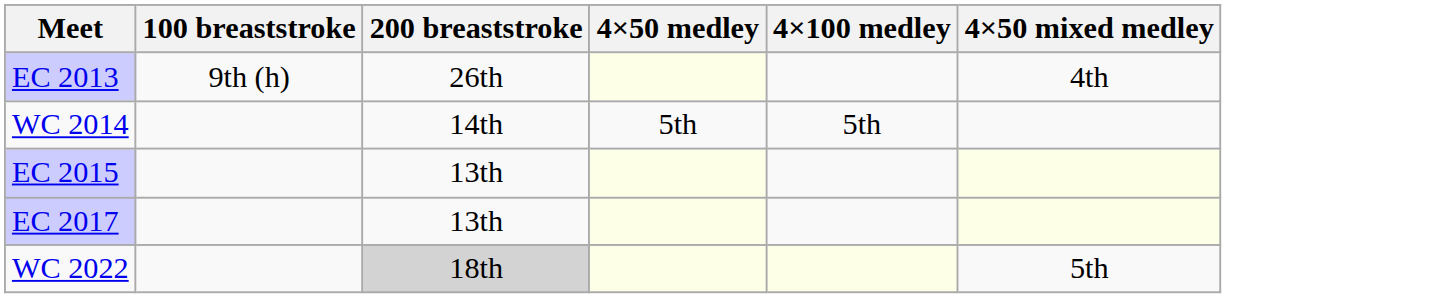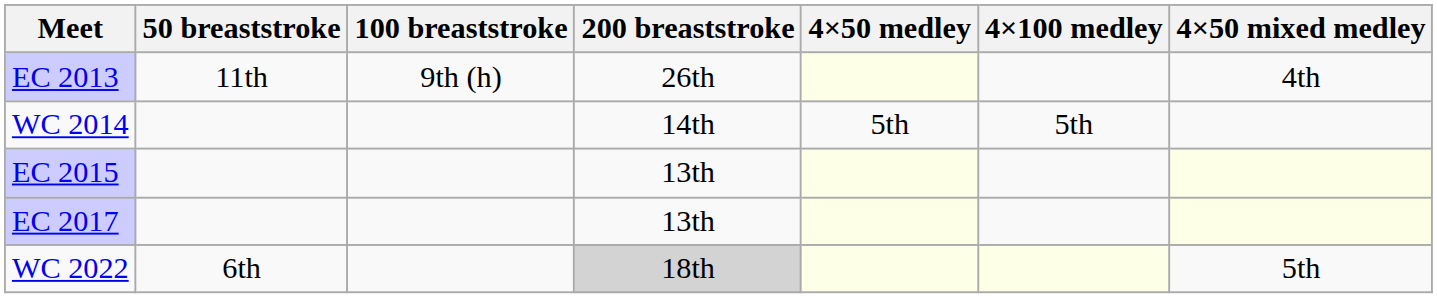 <table class="sortable wikitable">
 <tr>
 <th>Meet</th>
+<th class="unsortable">50 breaststroke</th>
 <th class="unsortable">100 breaststroke</th>
 <th class="unsortable">200 breaststroke</th>
 <th class="unsortable">4×50 medley</th>
 <th class="unsortable">4×100 medley</th>
 <th class="unsortable">4×50 mixed medley</th>
 </tr>
 <tr>
 <td style="background:#ccccff"><a href='#'>EC 2013</a></td>
+<td align="center">11th</td>
 <td align="center">9th (h)</td>
 <td align="center">26th</td>
 <td style="background:#fdffe7"></td>
 <td></td>
 <td align="center">4th</td>
 </tr>
 <tr>
 <td><a href='#'>WC 2014</a></td>
 <td align="center"></td>
+<td align="center"></td>
 <td align="center">14th</td>
 <td align="center">5th</td>
 <td align="center">5th</td>
 <td align="center"></td>
 </tr>
 <tr>
 <td style="background:#ccccff"><a href='#'>EC 2015</a></td>
+<td align="center"></td>
 <td align="center"></td>
 <td align="center">13th</td>
 <td style="background:#fdffe7"></td>
 <td></td>
 <td style="background:#fdffe7"></td>
 </tr>
 <tr>
 <td style="background:#ccccff"><a href='#'>EC 2017</a></td>
 <td align="center"></td>
+<td align="center"></td>
 <td align="center">13th</td>
 <td style="background:#fdffe7"></td>
 <td></td>
 <td style="background:#fdffe7"></td>
 </tr>
 <tr>
 <td><a href='#'>WC 2022</a></td>
+<td align="center">6th</td>
 <td align="center"></td>
 <td align="center" style="background: lightgrey;">18th</td>
 <td style="background:#fdffe7"></td>
 <td style="background:#fdffe7"></td>
 <td align="center">5th</td>
 </tr>
 </table>
